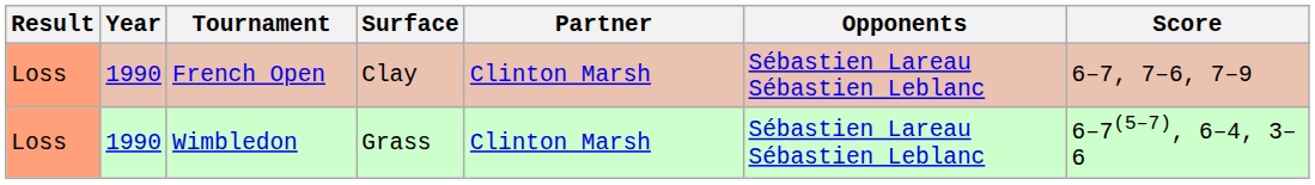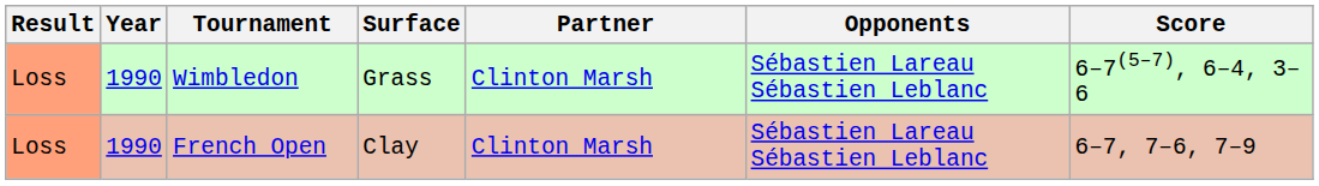 <table class="sortable wikitable">
 <tr>
 <th style="width:40px;">Result</th>
 <th style="width:30px;">Year</th>
 <th style="width:100px;">Tournament</th>
 <th style="width:50px;">Surface</th>
 <th style="width:150px;">Partner</th>
 <th style="width:175px;">Opponents</th>
 <th style="width:130px;" class="unsortable">Score</th>
 </tr>
+<tr style="background:#ccffcc;">
+<td style="background:#ffa07a;">Loss</td>
+<td><a href='#'>1990</a></td>
+<td><a href='#'>Wimbledon</a></td>
+<td>Grass</td>
+<td> <a href='#'>Clinton Marsh</a></td>
+<td> <a href='#'>Sébastien Lareau</a> <br>  <a href='#'>Sébastien Leblanc</a></td>
+<td>6–7<sup>(5–7)</sup>, 6–4, 3–6</td>
+</tr>
 <tr style="background:#ebc2af;">
 <td style="background:#ffa07a;">Loss</td>
 <td><a href='#'>1990</a></td>
 <td><a href='#'>French Open</a></td>
 <td>Clay</td>
 <td> <a href='#'>Clinton Marsh</a></td>
 <td> <a href='#'>Sébastien Lareau</a> <br>  <a href='#'>Sébastien Leblanc</a></td>
 <td>6–7, 7–6, 7–9</td>
 </tr>
-<tr style="background:#ccffcc;">
-<td style="background:#ffa07a;">Loss</td>
-<td><a href='#'>1990</a></td>
-<td><a href='#'>Wimbledon</a></td>
-<td>Grass</td>
-<td> <a href='#'>Clinton Marsh</a></td>
-<td> <a href='#'>Sébastien Lareau</a> <br>  <a href='#'>Sébastien Leblanc</a></td>
-<td>6–7<sup>(5–7)</sup>, 6–4, 3–6</td>
-</tr>
 </table>
